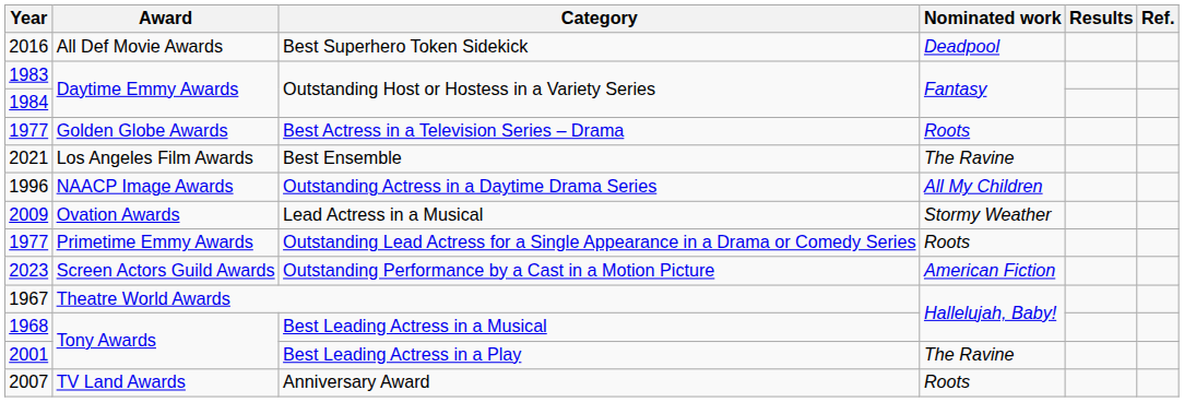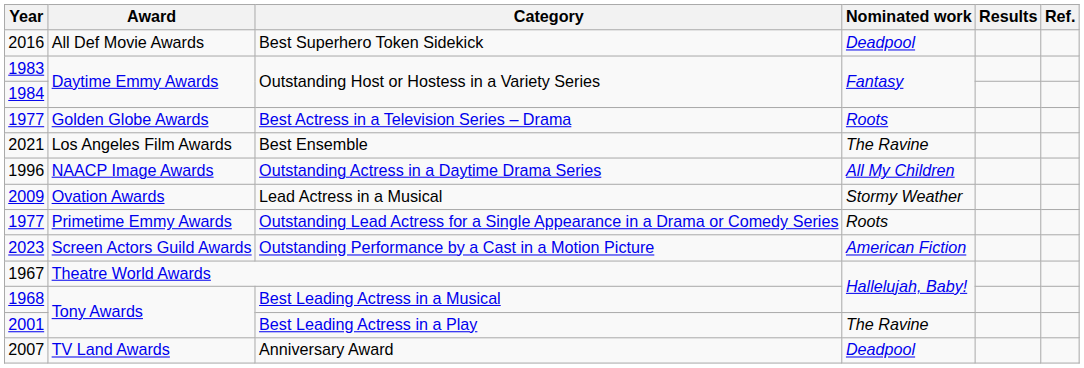 <table class="wikitable">
 <tr>
 <th>Year</th>
 <th>Award</th>
 <th>Category</th>
 <th>Nominated work</th>
 <th>Results</th>
 <th>Ref.</th>
 </tr>
 <tr>
 <td>2016</td>
 <td>All Def Movie Awards</td>
 <td>Best Superhero Token Sidekick</td>
 <td><em><a href='#'>Deadpool</a></em></td>
 <td></td>
 <td align="center"></td>
 </tr>
 <tr>
 <td><a href='#'>1983</a></td>
 <td rowspan="2"><a href='#'>Daytime Emmy Awards</a></td>
 <td rowspan="2">Outstanding Host or Hostess in a Variety Series</td>
 <td rowspan="2"><em><a href='#'>Fantasy</a></em></td>
 <td></td>
 <td align="center"></td>
 </tr>
 <tr>
 <td><a href='#'>1984</a></td>
 <td></td>
 <td align="center"></td>
 </tr>
 <tr>
 <td><a href='#'>1977</a></td>
 <td><a href='#'>Golden Globe Awards</a></td>
 <td><a href='#'>Best Actress in a Television Series – Drama</a></td>
 <td><em><a href='#'>Roots</a></em></td>
 <td></td>
 <td align="center"></td>
 </tr>
 <tr>
 <td>2021</td>
 <td>Los Angeles Film Awards</td>
 <td>Best Ensemble</td>
 <td><em>The Ravine</em></td>
 <td></td>
 <td align="center"></td>
 </tr>
 <tr>
 <td>1996</td>
 <td><a href='#'>NAACP Image Awards</a></td>
 <td><a href='#'>Outstanding Actress in a Daytime Drama Series</a></td>
 <td><em><a href='#'>All My Children</a></em></td>
 <td></td>
 <td align="center"></td>
 </tr>
 <tr>
 <td><a href='#'>2009</a></td>
 <td><a href='#'>Ovation Awards</a></td>
 <td>Lead Actress in a Musical</td>
 <td><em>Stormy Weather</em></td>
 <td></td>
 <td align="center"></td>
 </tr>
 <tr>
 <td><a href='#'>1977</a></td>
 <td><a href='#'>Primetime Emmy Awards</a></td>
 <td><a href='#'>Outstanding Lead Actress for a Single Appearance in a Drama or Comedy Series</a></td>
 <td><em>Roots</em></td>
 <td></td>
 <td align="center"></td>
 </tr>
 <tr>
 <td><a href='#'>2023</a></td>
 <td><a href='#'>Screen Actors Guild Awards</a></td>
 <td><a href='#'>Outstanding Performance by a Cast in a Motion Picture</a></td>
 <td><em><a href='#'>American Fiction</a></em></td>
 <td></td>
 <td align="center"></td>
 </tr>
 <tr>
 <td>1967</td>
 <td colspan="2"><a href='#'>Theatre World Awards</a></td>
 <td rowspan="2"><em><a href='#'>Hallelujah, Baby!</a></em></td>
 <td></td>
 <td align="center"></td>
 </tr>
 <tr>
 <td><a href='#'>1968</a></td>
 <td rowspan="2"><a href='#'>Tony Awards</a></td>
 <td><a href='#'>Best Leading Actress in a Musical</a></td>
 <td></td>
 <td align="center"></td>
 </tr>
 <tr>
 <td><a href='#'>2001</a></td>
 <td><a href='#'>Best Leading Actress in a Play</a></td>
 <td><em>The Ravine</em></td>
 <td></td>
 <td align="center"></td>
 </tr>
 <tr>
 <td>2007</td>
 <td><a href='#'>TV Land Awards</a></td>
 <td>Anniversary Award</td>
-<td><em>Roots</em></td>
+<td><em><a href='#'>Deadpool</a></em></td>
 <td></td>
 <td align="center"></td>
 </tr>
 </table>
